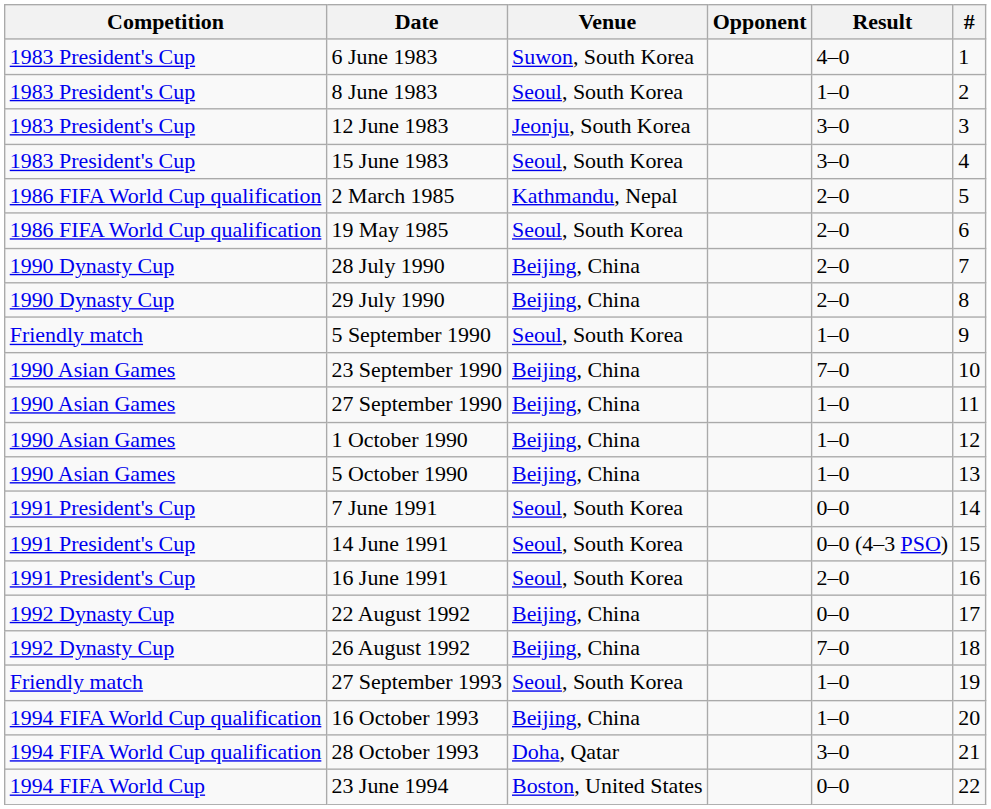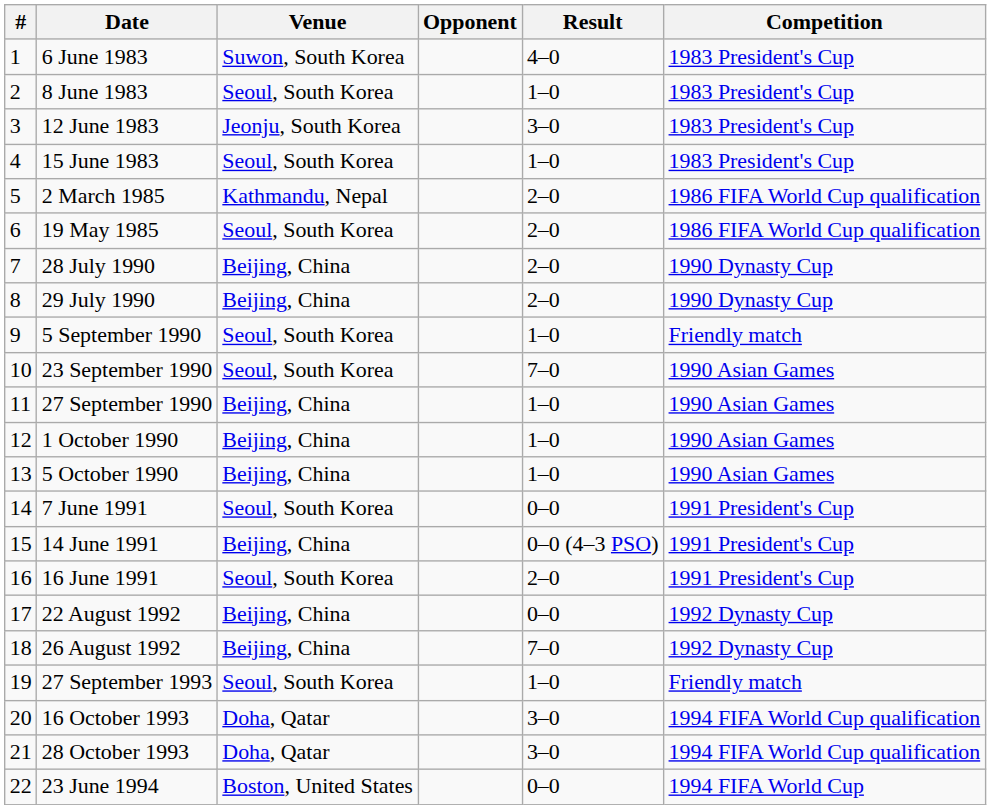 <table class="wikitable">
 <tr>
-<th>Competition</th>
+<th>#</th>
 <th>Date</th>
 <th>Venue</th>
 <th>Opponent</th>
 <th>Result</th>
-<th>#</th>
+<th>Competition</th>
 </tr>
 <tr>
-<td><a href='#'>1983 President's Cup</a></td>
+<td>1</td>
 <td>6 June 1983</td>
 <td><a href='#'>Suwon</a>, South Korea</td>
 <td></td>
 <td>4–0</td>
-<td>1</td>
+<td><a href='#'>1983 President's Cup</a></td>
 </tr>
 <tr>
-<td><a href='#'>1983 President's Cup</a></td>
+<td>2</td>
 <td>8 June 1983</td>
 <td><a href='#'>Seoul</a>, South Korea</td>
 <td></td>
 <td>1–0</td>
-<td>2</td>
+<td><a href='#'>1983 President's Cup</a></td>
 </tr>
 <tr>
-<td><a href='#'>1983 President's Cup</a></td>
+<td>3</td>
 <td>12 June 1983</td>
 <td><a href='#'>Jeonju</a>, South Korea</td>
 <td></td>
 <td>3–0</td>
-<td>3</td>
+<td><a href='#'>1983 President's Cup</a></td>
 </tr>
 <tr>
-<td><a href='#'>1983 President's Cup</a></td>
+<td>4</td>
 <td>15 June 1983</td>
 <td><a href='#'>Seoul</a>, South Korea</td>
 <td></td>
-<td>3–0</td>
-<td>4</td>
+<td>1–0</td>
+<td><a href='#'>1983 President's Cup</a></td>
 </tr>
 <tr>
-<td><a href='#'>1986 FIFA World Cup qualification</a></td>
+<td>5</td>
 <td>2 March 1985</td>
 <td><a href='#'>Kathmandu</a>, Nepal</td>
 <td></td>
 <td>2–0</td>
-<td>5</td>
+<td><a href='#'>1986 FIFA World Cup qualification</a></td>
 </tr>
 <tr>
-<td><a href='#'>1986 FIFA World Cup qualification</a></td>
+<td>6</td>
 <td>19 May 1985</td>
 <td><a href='#'>Seoul</a>, South Korea</td>
 <td></td>
 <td>2–0</td>
-<td>6</td>
+<td><a href='#'>1986 FIFA World Cup qualification</a></td>
 </tr>
 <tr>
-<td><a href='#'>1990 Dynasty Cup</a></td>
+<td>7</td>
 <td>28 July 1990</td>
 <td><a href='#'>Beijing</a>, China</td>
 <td></td>
 <td>2–0</td>
-<td>7</td>
+<td><a href='#'>1990 Dynasty Cup</a></td>
 </tr>
 <tr>
-<td><a href='#'>1990 Dynasty Cup</a></td>
+<td>8</td>
 <td>29 July 1990</td>
 <td><a href='#'>Beijing</a>, China</td>
 <td></td>
 <td>2–0</td>
-<td>8</td>
+<td><a href='#'>1990 Dynasty Cup</a></td>
 </tr>
 <tr>
-<td><a href='#'>Friendly match</a></td>
+<td>9</td>
 <td>5 September 1990</td>
 <td><a href='#'>Seoul</a>, South Korea</td>
 <td></td>
 <td>1–0</td>
-<td>9</td>
+<td><a href='#'>Friendly match</a></td>
 </tr>
 <tr>
-<td><a href='#'>1990 Asian Games</a></td>
+<td>10</td>
 <td>23 September 1990</td>
-<td><a href='#'>Beijing</a>, China</td>
+<td><a href='#'>Seoul</a>, South Korea</td>
 <td></td>
 <td>7–0</td>
-<td>10</td>
+<td><a href='#'>1990 Asian Games</a></td>
 </tr>
 <tr>
-<td><a href='#'>1990 Asian Games</a></td>
+<td>11</td>
 <td>27 September 1990</td>
 <td><a href='#'>Beijing</a>, China</td>
 <td></td>
 <td>1–0</td>
-<td>11</td>
+<td><a href='#'>1990 Asian Games</a></td>
 </tr>
 <tr>
-<td><a href='#'>1990 Asian Games</a></td>
+<td>12</td>
 <td>1 October 1990</td>
 <td><a href='#'>Beijing</a>, China</td>
 <td></td>
 <td>1–0</td>
-<td>12</td>
+<td><a href='#'>1990 Asian Games</a></td>
 </tr>
 <tr>
-<td><a href='#'>1990 Asian Games</a></td>
+<td>13</td>
 <td>5 October 1990</td>
 <td><a href='#'>Beijing</a>, China</td>
 <td></td>
 <td>1–0</td>
-<td>13</td>
+<td><a href='#'>1990 Asian Games</a></td>
 </tr>
 <tr>
-<td><a href='#'>1991 President's Cup</a></td>
+<td>14</td>
 <td>7 June 1991</td>
 <td><a href='#'>Seoul</a>, South Korea</td>
 <td></td>
 <td>0–0</td>
-<td>14</td>
+<td><a href='#'>1991 President's Cup</a></td>
 </tr>
 <tr>
-<td><a href='#'>1991 President's Cup</a></td>
+<td>15</td>
 <td>14 June 1991</td>
-<td><a href='#'>Seoul</a>, South Korea</td>
+<td><a href='#'>Beijing</a>, China</td>
 <td></td>
 <td>0–0 (4–3 <a href='#'>PSO</a>)</td>
-<td>15</td>
+<td><a href='#'>1991 President's Cup</a></td>
 </tr>
 <tr>
-<td><a href='#'>1991 President's Cup</a></td>
+<td>16</td>
 <td>16 June 1991</td>
 <td><a href='#'>Seoul</a>, South Korea</td>
 <td></td>
 <td>2–0</td>
-<td>16</td>
+<td><a href='#'>1991 President's Cup</a></td>
 </tr>
 <tr>
-<td><a href='#'>1992 Dynasty Cup</a></td>
+<td>17</td>
 <td>22 August 1992</td>
 <td><a href='#'>Beijing</a>, China</td>
 <td></td>
 <td>0–0</td>
-<td>17</td>
+<td><a href='#'>1992 Dynasty Cup</a></td>
 </tr>
 <tr>
-<td><a href='#'>1992 Dynasty Cup</a></td>
+<td>18</td>
 <td>26 August 1992</td>
 <td><a href='#'>Beijing</a>, China</td>
 <td></td>
 <td>7–0</td>
-<td>18</td>
+<td><a href='#'>1992 Dynasty Cup</a></td>
 </tr>
 <tr>
-<td><a href='#'>Friendly match</a></td>
+<td>19</td>
 <td>27 September 1993</td>
 <td><a href='#'>Seoul</a>, South Korea</td>
 <td></td>
 <td>1–0</td>
-<td>19</td>
+<td><a href='#'>Friendly match</a></td>
 </tr>
 <tr>
+<td>20</td>
+<td>16 October 1993</td>
+<td><a href='#'>Doha</a>, Qatar</td>
+<td></td>
+<td>3–0</td>
 <td><a href='#'>1994 FIFA World Cup qualification</a></td>
-<td>16 October 1993</td>
-<td><a href='#'>Beijing</a>, China</td>
-<td></td>
-<td>1–0</td>
-<td>20</td>
 </tr>
 <tr>
-<td><a href='#'>1994 FIFA World Cup qualification</a></td>
+<td>21</td>
 <td>28 October 1993</td>
 <td><a href='#'>Doha</a>, Qatar</td>
 <td></td>
 <td>3–0</td>
-<td>21</td>
+<td><a href='#'>1994 FIFA World Cup qualification</a></td>
 </tr>
 <tr>
-<td><a href='#'>1994 FIFA World Cup</a></td>
+<td>22</td>
 <td>23 June 1994</td>
 <td><a href='#'>Boston</a>, United States</td>
 <td></td>
 <td>0–0</td>
-<td>22</td>
+<td><a href='#'>1994 FIFA World Cup</a></td>
 </tr>
 </table>
